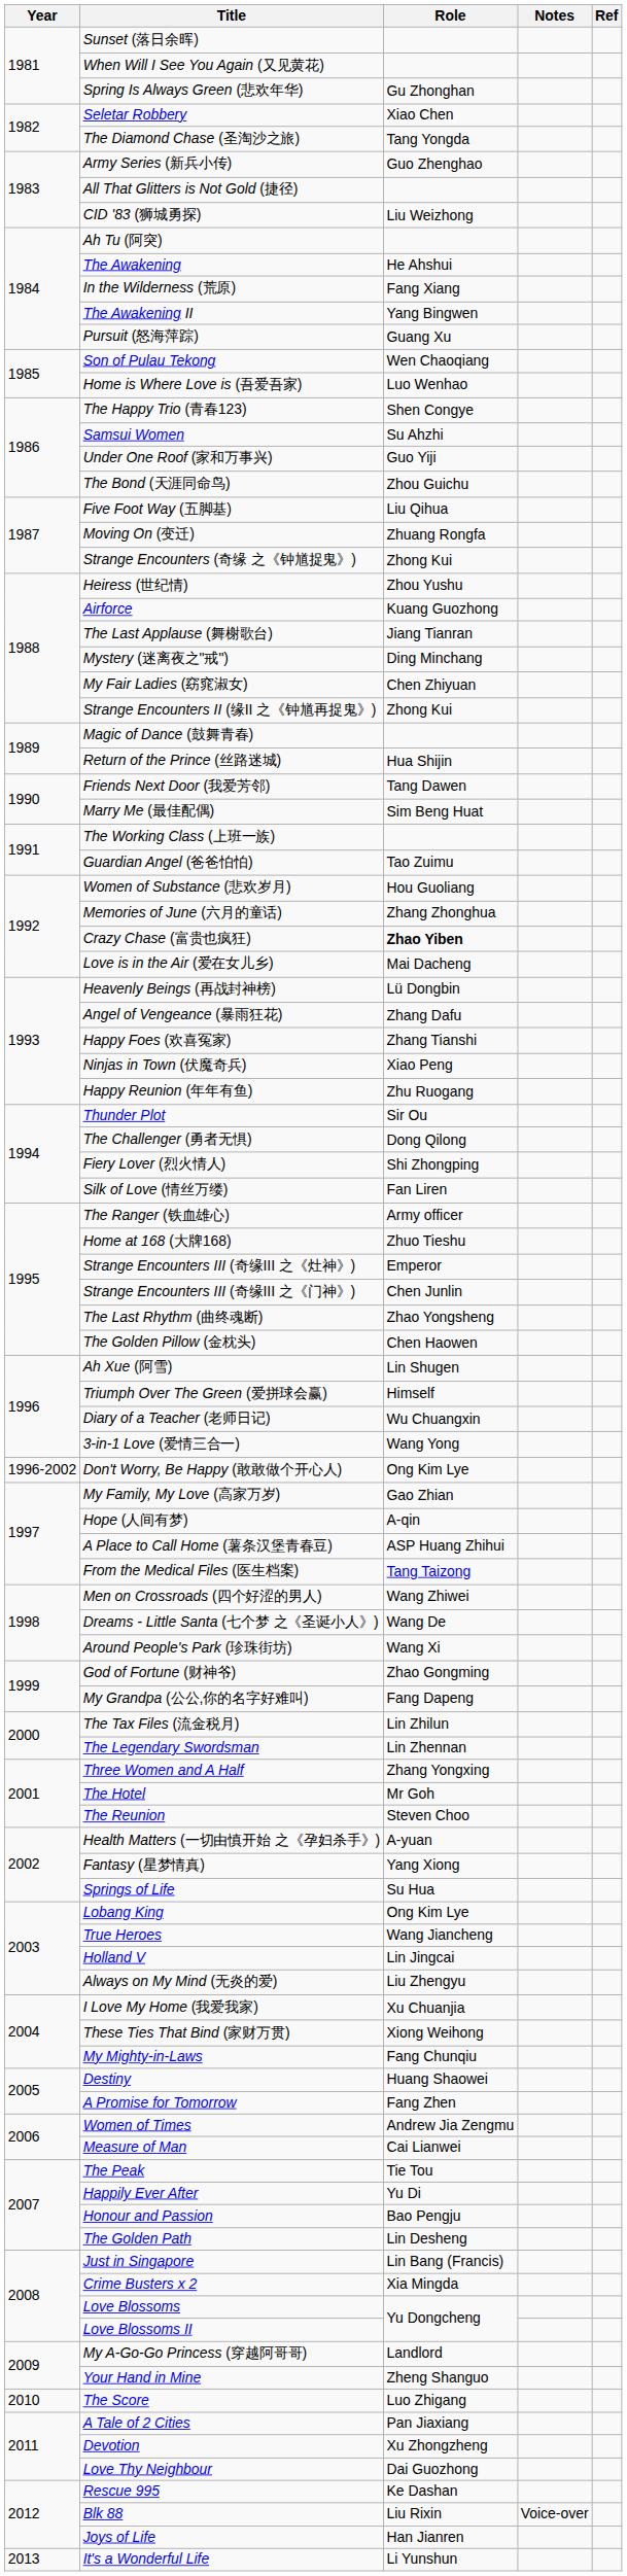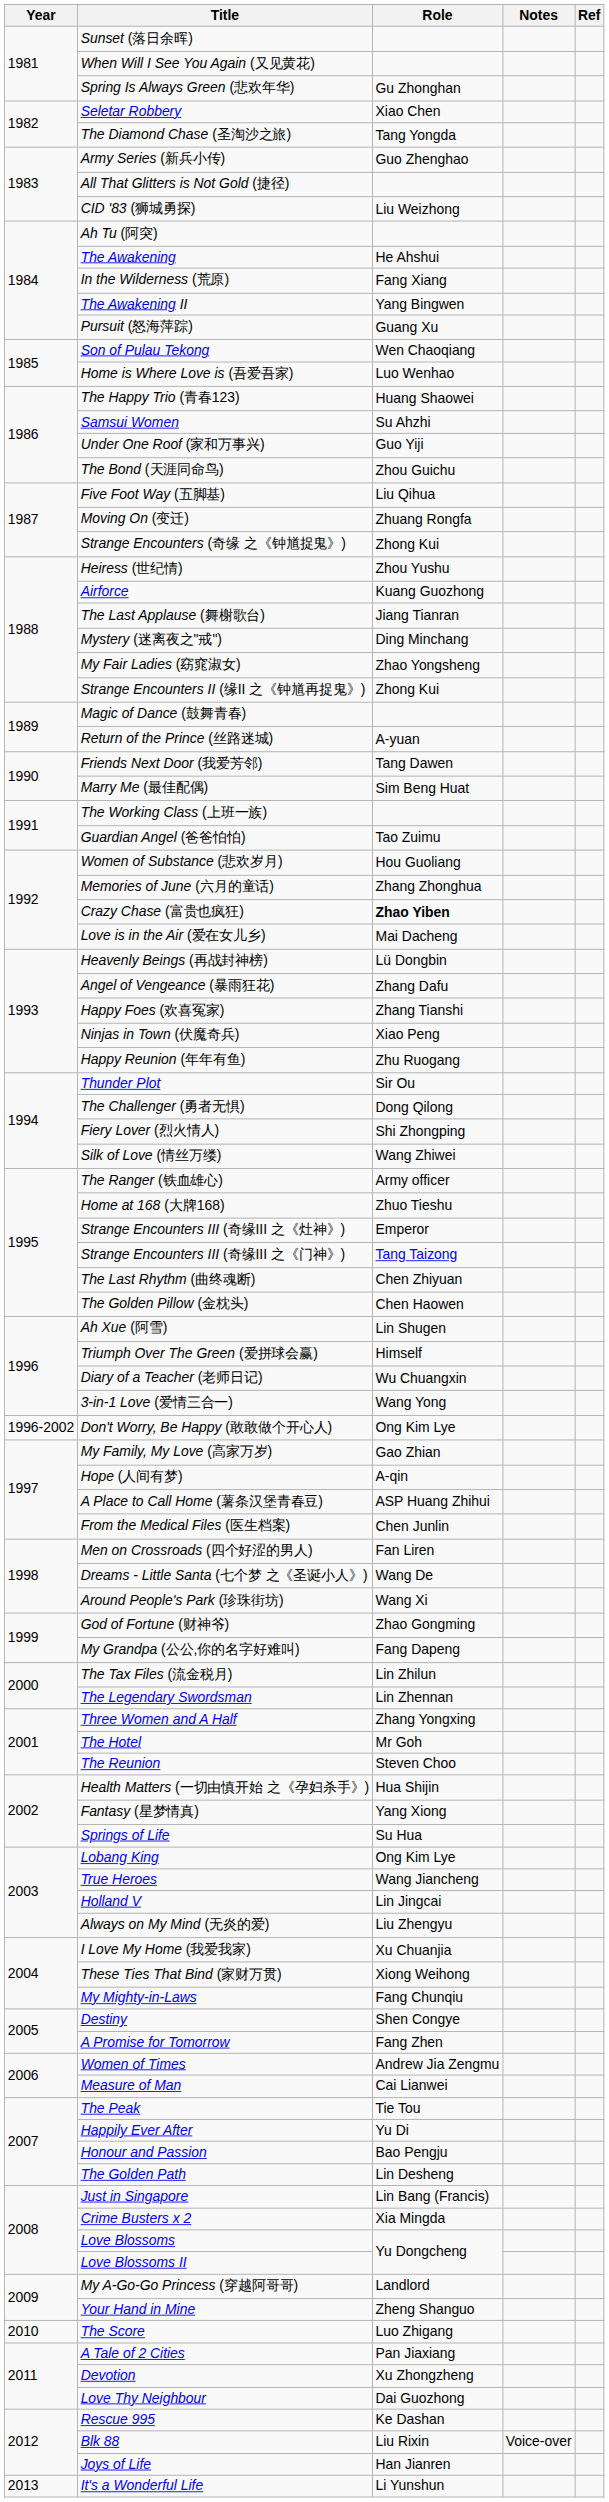 <table class="wikitable sortable">
 <tr>
 <th>Year</th>
 <th>Title</th>
 <th>Role</th>
 <th class="unsortable">Notes</th>
 <th class="unsortable">Ref</th>
 </tr>
 <tr>
 <td rowspan="3">1981</td>
 <td><em>Sunset</em> (落日余晖)</td>
 <td></td>
 <td></td>
 <td></td>
 </tr>
 <tr>
 <td><em>When Will I See You Again</em> (又见黄花)</td>
 <td></td>
 <td></td>
 <td></td>
 </tr>
 <tr>
 <td><em>Spring Is Always Green</em> (悲欢年华)</td>
 <td>Gu Zhonghan</td>
 <td></td>
 <td></td>
 </tr>
 <tr>
 <td rowspan="2">1982</td>
 <td><em><a href='#'>Seletar Robbery</a></em></td>
 <td>Xiao Chen</td>
 <td></td>
 <td></td>
 </tr>
 <tr>
 <td><em>The Diamond Chase</em> (圣淘沙之旅)</td>
 <td>Tang Yongda</td>
 <td></td>
 <td></td>
 </tr>
 <tr>
 <td rowspan="3">1983</td>
 <td><em>Army Series</em> (新兵小传)</td>
 <td>Guo Zhenghao</td>
 <td></td>
 <td></td>
 </tr>
 <tr>
 <td><em>All That Glitters is Not Gold</em> (捷径)</td>
 <td></td>
 <td></td>
 <td></td>
 </tr>
 <tr>
 <td><em>CID '83</em> (狮城勇探)</td>
 <td>Liu Weizhong</td>
 <td></td>
 <td></td>
 </tr>
 <tr>
 <td rowspan="5">1984</td>
 <td><em>Ah Tu</em> (阿突)</td>
 <td></td>
 <td></td>
 <td></td>
 </tr>
 <tr>
 <td><em><a href='#'>The Awakening</a></em></td>
 <td>He Ahshui</td>
 <td></td>
 <td></td>
 </tr>
 <tr>
 <td><em>In the Wilderness</em> (荒原)</td>
 <td>Fang Xiang</td>
 <td></td>
 <td></td>
 </tr>
 <tr>
 <td><em><a href='#'>The Awakening</a> II</em></td>
 <td>Yang Bingwen</td>
 <td></td>
 <td></td>
 </tr>
 <tr>
 <td><em>Pursuit</em> (怒海萍踪)</td>
 <td>Guang Xu</td>
 <td></td>
 <td></td>
 </tr>
 <tr>
 <td rowspan="2">1985</td>
 <td><em><a href='#'>Son of Pulau Tekong</a></em></td>
 <td>Wen Chaoqiang</td>
 <td></td>
 <td></td>
 </tr>
 <tr>
 <td><em>Home is Where Love is</em> (吾爱吾家)</td>
 <td>Luo Wenhao</td>
 <td></td>
 <td></td>
 </tr>
 <tr>
 <td rowspan="4">1986</td>
 <td><em>The Happy Trio</em> (青春123)</td>
-<td>Shen Congye</td>
+<td>Huang Shaowei</td>
 <td></td>
 <td></td>
 </tr>
 <tr>
 <td><em><a href='#'>Samsui Women</a></em></td>
 <td>Su Ahzhi</td>
 <td></td>
 <td></td>
 </tr>
 <tr>
 <td><em>Under One Roof</em> (家和万事兴)</td>
 <td>Guo Yiji</td>
 <td></td>
 <td></td>
 </tr>
 <tr>
 <td><em>The Bond</em> (天涯同命鸟)</td>
 <td>Zhou Guichu</td>
 <td></td>
 <td></td>
 </tr>
 <tr>
 <td rowspan="3">1987</td>
 <td><em>Five Foot Way</em> (五脚基)</td>
 <td>Liu Qihua</td>
 <td></td>
 <td></td>
 </tr>
 <tr>
 <td><em>Moving On</em> (变迁)</td>
 <td>Zhuang Rongfa</td>
 <td></td>
 <td></td>
 </tr>
 <tr>
 <td><em>Strange Encounters</em> (奇缘 之《钟馗捉鬼》)</td>
 <td>Zhong Kui</td>
 <td></td>
 <td></td>
 </tr>
 <tr>
 <td rowspan="6">1988</td>
 <td><em>Heiress</em> (世纪情)</td>
 <td>Zhou Yushu</td>
 <td></td>
 <td></td>
 </tr>
 <tr>
 <td><em><a href='#'>Airforce</a></em></td>
 <td>Kuang Guozhong</td>
 <td></td>
 <td></td>
 </tr>
 <tr>
 <td><em>The Last Applause</em> (舞榭歌台)</td>
 <td>Jiang Tianran</td>
 <td></td>
 <td></td>
 </tr>
 <tr>
 <td><em>Mystery</em> (迷离夜之"戒")</td>
 <td>Ding Minchang</td>
 <td></td>
 <td></td>
 </tr>
 <tr>
 <td><em>My Fair Ladies</em> (窈窕淑女)</td>
-<td>Chen Zhiyuan</td>
+<td>Zhao Yongsheng</td>
 <td></td>
 <td></td>
 </tr>
 <tr>
 <td><em>Strange Encounters II</em> (缘II 之《钟馗再捉鬼》)</td>
 <td>Zhong Kui</td>
 <td></td>
 <td></td>
 </tr>
 <tr>
 <td rowspan="2">1989</td>
 <td><em>Magic of Dance</em> (鼓舞青春)</td>
 <td></td>
 <td></td>
 <td></td>
 </tr>
 <tr>
 <td><em>Return of the Prince</em> (丝路迷城)</td>
-<td>Hua Shijin</td>
+<td>A-yuan</td>
 <td></td>
 <td></td>
 </tr>
 <tr>
 <td rowspan="2">1990</td>
 <td><em>Friends Next Door</em> (我爱芳邻)</td>
 <td>Tang Dawen</td>
 <td></td>
 <td></td>
 </tr>
 <tr>
 <td><em>Marry Me</em> (最佳配偶)</td>
 <td>Sim Beng Huat</td>
 <td></td>
 <td></td>
 </tr>
 <tr>
 <td rowspan="2">1991</td>
 <td><em>The Working Class</em> (上班一族)</td>
 <td></td>
 <td></td>
 <td></td>
 </tr>
 <tr>
 <td><em>Guardian Angel</em> (爸爸怕怕)</td>
 <td>Tao Zuimu</td>
 <td></td>
 <td></td>
 </tr>
 <tr>
 <td rowspan="4">1992</td>
 <td><em>Women of Substance</em> (悲欢岁月)</td>
 <td>Hou Guoliang</td>
 <td></td>
 <td></td>
 </tr>
 <tr>
 <td><em>Memories of June</em> (六月的童话)</td>
 <td>Zhang Zhonghua</td>
 <td></td>
 <td></td>
 </tr>
 <tr>
 <td><em>Crazy Chase</em> (富贵也疯狂)</td>
 <td><strong>Zhao Yiben</strong></td>
 <td></td>
 <td></td>
 </tr>
 <tr>
 <td><em>Love is in the Air</em> (爱在女儿乡)</td>
 <td>Mai Dacheng</td>
 <td></td>
 <td></td>
 </tr>
 <tr>
 <td rowspan="5">1993</td>
 <td><em>Heavenly Beings</em> (再战封神榜)</td>
 <td>Lü Dongbin</td>
 <td></td>
 <td></td>
 </tr>
 <tr>
 <td><em>Angel of Vengeance</em> (暴雨狂花)</td>
 <td>Zhang Dafu</td>
 <td></td>
 <td></td>
 </tr>
 <tr>
 <td><em>Happy Foes</em> (欢喜冤家)</td>
 <td>Zhang Tianshi</td>
 <td></td>
 <td></td>
 </tr>
 <tr>
 <td><em>Ninjas in Town</em> (伏魔奇兵)</td>
 <td>Xiao Peng</td>
 <td></td>
 <td></td>
 </tr>
 <tr>
 <td><em>Happy Reunion</em> (年年有鱼)</td>
 <td>Zhu Ruogang</td>
 <td></td>
 <td></td>
 </tr>
 <tr>
 <td rowspan="4">1994</td>
 <td><em><a href='#'>Thunder Plot</a></em></td>
 <td>Sir Ou</td>
 <td></td>
 <td></td>
 </tr>
 <tr>
 <td><em>The Challenger</em> (勇者无惧)</td>
 <td>Dong Qilong</td>
 <td></td>
 <td></td>
 </tr>
 <tr>
 <td><em>Fiery Lover</em> (烈火情人)</td>
 <td>Shi Zhongping</td>
 <td></td>
 <td></td>
 </tr>
 <tr>
 <td><em>Silk of Love</em> (情丝万缕)</td>
-<td>Fan Liren</td>
+<td>Wang Zhiwei</td>
 <td></td>
 <td></td>
 </tr>
 <tr>
 <td rowspan="6">1995</td>
 <td><em>The Ranger</em> (铁血雄心)</td>
 <td>Army officer</td>
 <td></td>
 <td></td>
 </tr>
 <tr>
 <td><em>Home at 168</em> (大牌168)</td>
 <td>Zhuo Tieshu</td>
 <td></td>
 <td></td>
 </tr>
 <tr>
 <td><em>Strange Encounters III</em> (奇缘III 之《灶神》)</td>
 <td>Emperor</td>
 <td></td>
 <td></td>
 </tr>
 <tr>
 <td><em>Strange Encounters III</em> (奇缘III 之《门神》)</td>
-<td>Chen Junlin</td>
+<td><a href='#'>Tang Taizong</a></td>
 <td></td>
 <td></td>
 </tr>
 <tr>
 <td><em>The Last Rhythm</em> (曲终魂断)</td>
-<td>Zhao Yongsheng</td>
+<td>Chen Zhiyuan</td>
 <td></td>
 <td></td>
 </tr>
 <tr>
 <td><em>The Golden Pillow</em> (金枕头)</td>
 <td>Chen Haowen</td>
 <td></td>
 <td></td>
 </tr>
 <tr>
 <td rowspan="4">1996</td>
 <td><em>Ah Xue</em> (阿雪)</td>
 <td>Lin Shugen</td>
 <td></td>
 <td></td>
 </tr>
 <tr>
 <td><em>Triumph Over The Green</em> (爱拼球会赢)</td>
 <td>Himself</td>
 <td></td>
 <td></td>
 </tr>
 <tr>
 <td><em>Diary of a Teacher</em> (老师日记)</td>
 <td>Wu Chuangxin</td>
 <td></td>
 <td></td>
 </tr>
 <tr>
 <td><em>3-in-1 Love</em> (爱情三合一)</td>
 <td>Wang Yong</td>
 <td></td>
 <td></td>
 </tr>
 <tr>
 <td>1996-2002</td>
 <td><em>Don't Worry, Be Happy</em> (敢敢做个开心人)</td>
 <td>Ong Kim Lye</td>
 <td></td>
 <td></td>
 </tr>
 <tr>
 <td rowspan="4">1997</td>
 <td><em>My Family, My Love</em> (高家万岁)</td>
 <td>Gao Zhian</td>
 <td></td>
 <td></td>
 </tr>
 <tr>
 <td><em>Hope</em> (人间有梦)</td>
 <td>A-qin</td>
 <td></td>
 <td></td>
 </tr>
 <tr>
 <td><em>A Place to Call Home</em> (薯条汉堡青春豆)</td>
 <td>ASP Huang Zhihui</td>
 <td></td>
 <td></td>
 </tr>
 <tr>
 <td><em>From the Medical Files</em> (医生档案)</td>
-<td><a href='#'>Tang Taizong</a></td>
+<td>Chen Junlin</td>
 <td></td>
 <td></td>
 </tr>
 <tr>
 <td rowspan="3">1998</td>
 <td><em>Men on Crossroads</em> (四个好涩的男人)</td>
-<td>Wang Zhiwei</td>
+<td>Fan Liren</td>
 <td></td>
 <td></td>
 </tr>
 <tr>
 <td><em>Dreams - Little Santa</em> (七个梦 之《圣诞小人》)</td>
 <td>Wang De</td>
 <td></td>
 <td></td>
 </tr>
 <tr>
 <td><em>Around People's Park</em> (珍珠街坊)</td>
 <td>Wang Xi</td>
 <td></td>
 <td></td>
 </tr>
 <tr>
 <td rowspan="2">1999</td>
 <td><em>God of Fortune</em> (财神爷)</td>
 <td>Zhao Gongming</td>
 <td></td>
 <td></td>
 </tr>
 <tr>
 <td><em>My Grandpa</em> (公公,你的名字好难叫)</td>
 <td>Fang Dapeng</td>
 <td></td>
 <td></td>
 </tr>
 <tr>
 <td rowspan="2">2000</td>
 <td><em>The Tax Files</em> (流金税月)</td>
 <td>Lin Zhilun</td>
 <td></td>
 <td></td>
 </tr>
 <tr>
 <td><em><a href='#'>The Legendary Swordsman</a></em></td>
 <td>Lin Zhennan</td>
 <td></td>
 <td></td>
 </tr>
 <tr>
 <td rowspan="3">2001</td>
 <td><em><a href='#'>Three Women and A Half</a></em></td>
 <td>Zhang Yongxing</td>
 <td></td>
 <td></td>
 </tr>
 <tr>
 <td><em><a href='#'>The Hotel</a></em></td>
 <td>Mr Goh</td>
 <td></td>
 <td></td>
 </tr>
 <tr>
 <td><em><a href='#'>The Reunion</a></em></td>
 <td>Steven Choo</td>
 <td></td>
 <td></td>
 </tr>
 <tr>
 <td rowspan="3">2002</td>
 <td><em>Health Matters</em> (一切由慎开始 之《孕妇杀手》)</td>
-<td>A-yuan</td>
+<td>Hua Shijin</td>
 <td></td>
 <td></td>
 </tr>
 <tr>
 <td><em>Fantasy</em> (星梦情真)</td>
 <td>Yang Xiong</td>
 <td></td>
 <td></td>
 </tr>
 <tr>
 <td><em><a href='#'>Springs of Life</a></em></td>
 <td>Su Hua</td>
 <td></td>
 <td></td>
 </tr>
 <tr>
 <td rowspan="4">2003</td>
 <td><em><a href='#'>Lobang King</a></em></td>
 <td>Ong Kim Lye</td>
 <td></td>
 <td></td>
 </tr>
 <tr>
 <td><em><a href='#'>True Heroes</a></em></td>
 <td>Wang Jiancheng</td>
 <td></td>
 <td></td>
 </tr>
 <tr>
 <td><em><a href='#'>Holland V</a></em></td>
 <td>Lin Jingcai</td>
 <td></td>
 <td></td>
 </tr>
 <tr>
 <td><em>Always on My Mind</em> (无炎的爱)</td>
 <td>Liu Zhengyu</td>
 <td></td>
 <td></td>
 </tr>
 <tr>
 <td rowspan="3">2004</td>
 <td><em>I Love My Home</em> (我爱我家)</td>
 <td>Xu Chuanjia</td>
 <td></td>
 <td></td>
 </tr>
 <tr>
 <td><em>These Ties That Bind</em> (家财万贯)</td>
 <td>Xiong Weihong</td>
 <td></td>
 <td></td>
 </tr>
 <tr>
 <td><em><a href='#'>My Mighty-in-Laws</a></em></td>
 <td>Fang Chunqiu</td>
 <td></td>
 <td></td>
 </tr>
 <tr>
 <td rowspan="2">2005</td>
 <td><em><a href='#'>Destiny</a></em></td>
-<td>Huang Shaowei</td>
+<td>Shen Congye</td>
 <td></td>
 <td></td>
 </tr>
 <tr>
 <td><em><a href='#'>A Promise for Tomorrow</a></em></td>
 <td>Fang Zhen</td>
 <td></td>
 <td></td>
 </tr>
 <tr>
 <td rowspan="2">2006</td>
 <td><em><a href='#'>Women of Times</a></em></td>
 <td>Andrew Jia Zengmu</td>
 <td></td>
 <td></td>
 </tr>
 <tr>
 <td><em><a href='#'>Measure of Man</a></em></td>
 <td>Cai Lianwei</td>
 <td></td>
 <td></td>
 </tr>
 <tr>
 <td rowspan="4">2007</td>
 <td><em><a href='#'>The Peak</a></em></td>
 <td>Tie Tou</td>
 <td></td>
 <td></td>
 </tr>
 <tr>
 <td><em><a href='#'>Happily Ever After</a></em></td>
 <td>Yu Di</td>
 <td></td>
 <td></td>
 </tr>
 <tr>
 <td><em><a href='#'>Honour and Passion</a></em></td>
 <td>Bao Pengju</td>
 <td></td>
 <td></td>
 </tr>
 <tr>
 <td><em><a href='#'>The Golden Path</a></em></td>
 <td>Lin Desheng</td>
 <td></td>
 <td></td>
 </tr>
 <tr>
 <td rowspan="4">2008</td>
 <td><em><a href='#'>Just in Singapore</a></em></td>
 <td>Lin Bang (Francis)</td>
 <td></td>
 <td></td>
 </tr>
 <tr>
 <td><em><a href='#'>Crime Busters x 2</a></em></td>
 <td>Xia Mingda</td>
 <td></td>
 <td></td>
 </tr>
 <tr>
 <td><em><a href='#'>Love Blossoms</a></em></td>
 <td rowspan="2">Yu Dongcheng</td>
 <td></td>
 <td></td>
 </tr>
 <tr>
 <td><em><a href='#'>Love Blossoms II</a></em></td>
 <td></td>
 <td></td>
 </tr>
 <tr>
 <td rowspan="2">2009</td>
 <td><em>My A-Go-Go Princess</em> (穿越阿哥哥)</td>
 <td>Landlord</td>
 <td></td>
 <td></td>
 </tr>
 <tr>
 <td><em><a href='#'>Your Hand in Mine</a></em></td>
 <td>Zheng Shanguo</td>
 <td></td>
 <td></td>
 </tr>
 <tr>
 <td>2010</td>
 <td><em><a href='#'>The Score</a></em></td>
 <td>Luo Zhigang</td>
 <td></td>
 <td></td>
 </tr>
 <tr>
 <td rowspan="3">2011</td>
 <td><em><a href='#'>A Tale of 2 Cities</a></em></td>
 <td>Pan Jiaxiang</td>
 <td></td>
 <td></td>
 </tr>
 <tr>
 <td><em><a href='#'>Devotion</a></em></td>
 <td>Xu Zhongzheng</td>
 <td></td>
 <td></td>
 </tr>
 <tr>
 <td><em><a href='#'>Love Thy Neighbour</a></em></td>
 <td>Dai Guozhong</td>
 <td></td>
 <td></td>
 </tr>
 <tr>
 <td rowspan="3">2012</td>
 <td><em><a href='#'>Rescue 995</a></em></td>
 <td>Ke Dashan</td>
 <td></td>
 <td></td>
 </tr>
 <tr>
 <td><em><a href='#'>Blk 88</a></em></td>
 <td>Liu Rixin</td>
 <td>Voice-over</td>
 <td></td>
 </tr>
 <tr>
 <td><em><a href='#'>Joys of Life</a></em></td>
 <td>Han Jianren</td>
 <td></td>
 <td></td>
 </tr>
 <tr>
 <td>2013</td>
 <td><em><a href='#'>It's a Wonderful Life</a></em></td>
 <td>Li Yunshun</td>
 <td></td>
 </tr>
 </table>
